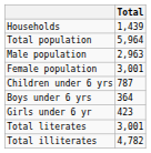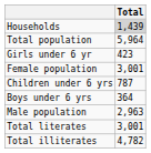 <table class="wikitable">
 <tr>
 <th></th>
 <th>Total</th>
 </tr>
 <tr>
 <td>Households</td>
-<td>1,439</td>
+<td style="background: lightgrey;">1,439</td>
 </tr>
 <tr>
 <td>Total population</td>
 <td>5,964</td>
 </tr>
 <tr>
-<td>Male population</td>
-<td>2,963</td>
+<td>Girls under 6 yr</td>
+<td>423</td>
 </tr>
 <tr>
 <td>Female population</td>
 <td>3,001</td>
 </tr>
 <tr>
 <td>Children under 6 yrs</td>
 <td>787</td>
 </tr>
 <tr>
 <td>Boys under 6 yrs</td>
 <td>364</td>
 </tr>
 <tr>
-<td>Girls under 6 yr</td>
-<td>423</td>
+<td>Male population</td>
+<td>2,963</td>
 </tr>
 <tr>
 <td>Total literates</td>
 <td>3,001</td>
 </tr>
 <tr>
 <td>Total illiterates</td>
 <td>4,782</td>
 </tr>
 </table>
